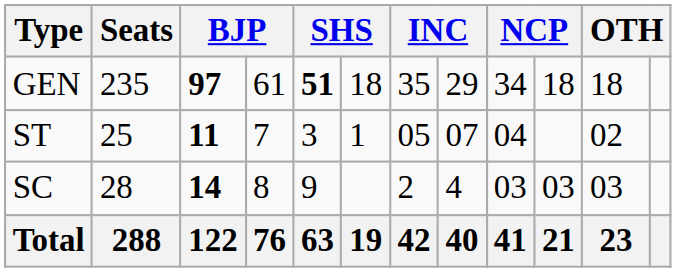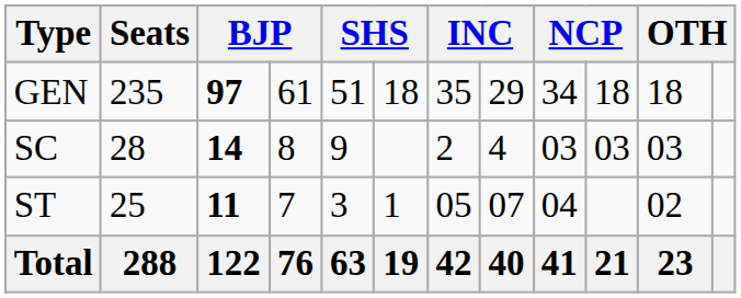 <table class="wikitable">
 <tr>
 <th>Type</th>
 <th>Seats</th>
 <th colspan="2"><a href='#'>BJP</a></th>
 <th colspan="2"><a href='#'>SHS</a></th>
 <th colspan="2"><a href='#'>INC</a></th>
 <th colspan="2"><a href='#'>NCP</a></th>
 <th colspan="2">OTH</th>
 </tr>
 <tr>
 <td>GEN</td>
 <td>235</td>
 <td><strong>97</strong></td>
 <td> 61</td>
-<td><strong>51</strong></td>
+<td>51</td>
 <td> 18</td>
 <td>35</td>
 <td> 29</td>
 <td>34</td>
 <td> 18</td>
 <td>18</td>
+<td></td>
+</tr>
+<tr>
+<td>SC</td>
+<td>28</td>
+<td><strong>14</strong></td>
+<td> 8</td>
+<td>9</td>
+<td></td>
+<td>2</td>
+<td> 4</td>
+<td>03</td>
+<td> 03</td>
+<td>03</td>
 <td></td>
 </tr>
 <tr>
 <td>ST</td>
 <td>25</td>
 <td><strong>11</strong></td>
 <td> 7</td>
 <td>3</td>
 <td> 1</td>
 <td>05</td>
 <td> 07</td>
 <td>04</td>
 <td></td>
 <td>02</td>
 <td></td>
 </tr>
 <tr>
-<td>SC</td>
-<td>28</td>
-<td><strong>14</strong></td>
-<td> 8</td>
-<td>9</td>
-<td></td>
-<td>2</td>
-<td> 4</td>
-<td>03</td>
-<td> 03</td>
-<td>03</td>
-<td></td>
-</tr>
-<tr>
 <th>Total</th>
 <th>288</th>
 <th>122</th>
 <th> 76</th>
 <th>63</th>
 <th> 19</th>
 <th>42</th>
 <th> 40</th>
 <th>41</th>
 <th> 21</th>
 <th>23</th>
 <th></th>
 </tr>
 </table>
